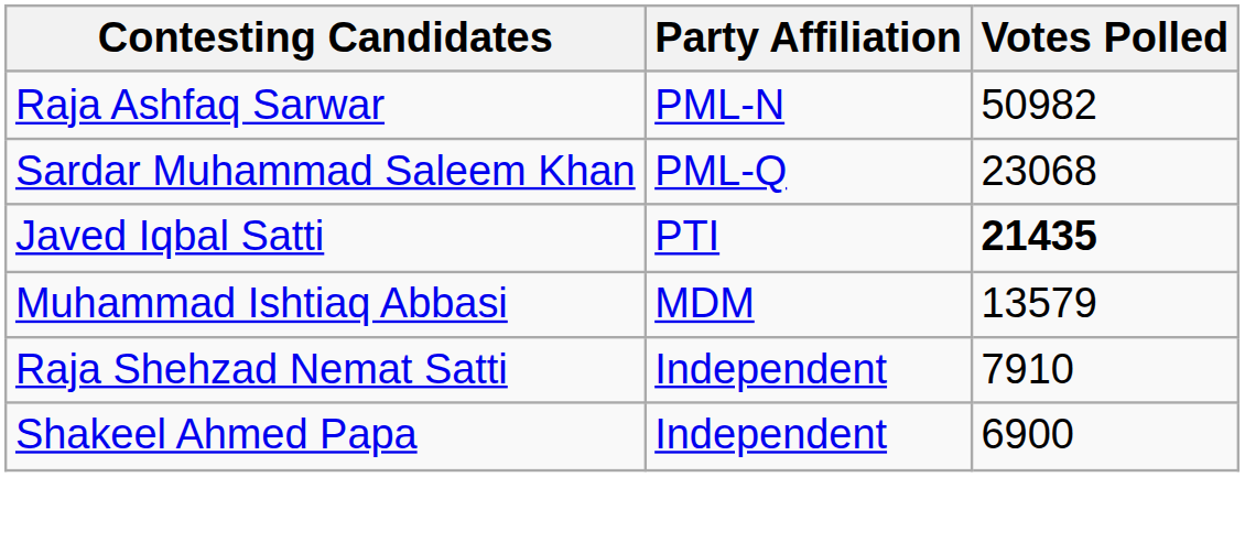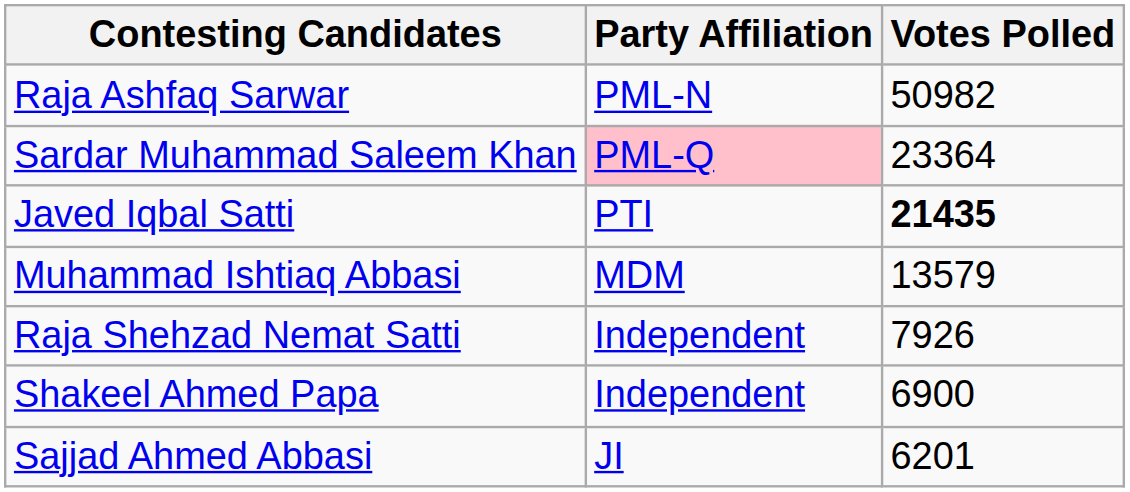 <table class="wikitable sortable">
 <tr>
 <th>Contesting Candidates</th>
 <th>Party Affiliation</th>
 <th>Votes Polled</th>
 </tr>
 <tr>
 <td><a href='#'>Raja Ashfaq Sarwar</a></td>
 <td><a href='#'>PML-N</a></td>
 <td>50982</td>
 </tr>
 <tr>
 <td><a href='#'>Sardar Muhammad Saleem Khan</a></td>
-<td><a href='#'>PML-Q</a></td>
-<td>23068</td>
+<td style="background: pink;"><a href='#'>PML-Q</a></td>
+<td>23364</td>
 </tr>
 <tr>
 <td><a href='#'>Javed Iqbal Satti</a></td>
 <td><a href='#'>PTI</a></td>
 <td><strong>21435</strong></td>
 </tr>
 <tr>
 <td><a href='#'>Muhammad Ishtiaq Abbasi</a></td>
 <td><a href='#'>MDM</a></td>
 <td>13579</td>
 </tr>
 <tr>
 <td><a href='#'>Raja Shehzad Nemat Satti</a></td>
 <td><a href='#'>Independent</a></td>
-<td>7910</td>
+<td>7926</td>
 </tr>
 <tr>
 <td><a href='#'>Shakeel Ahmed Papa</a></td>
 <td><a href='#'>Independent</a></td>
 <td>6900</td>
 </tr>
+<tr>
+<td><a href='#'>Sajjad Ahmed Abbasi</a></td>
+<td><a href='#'>JI</a></td>
+<td>6201</td>
+</tr>
 </table>
